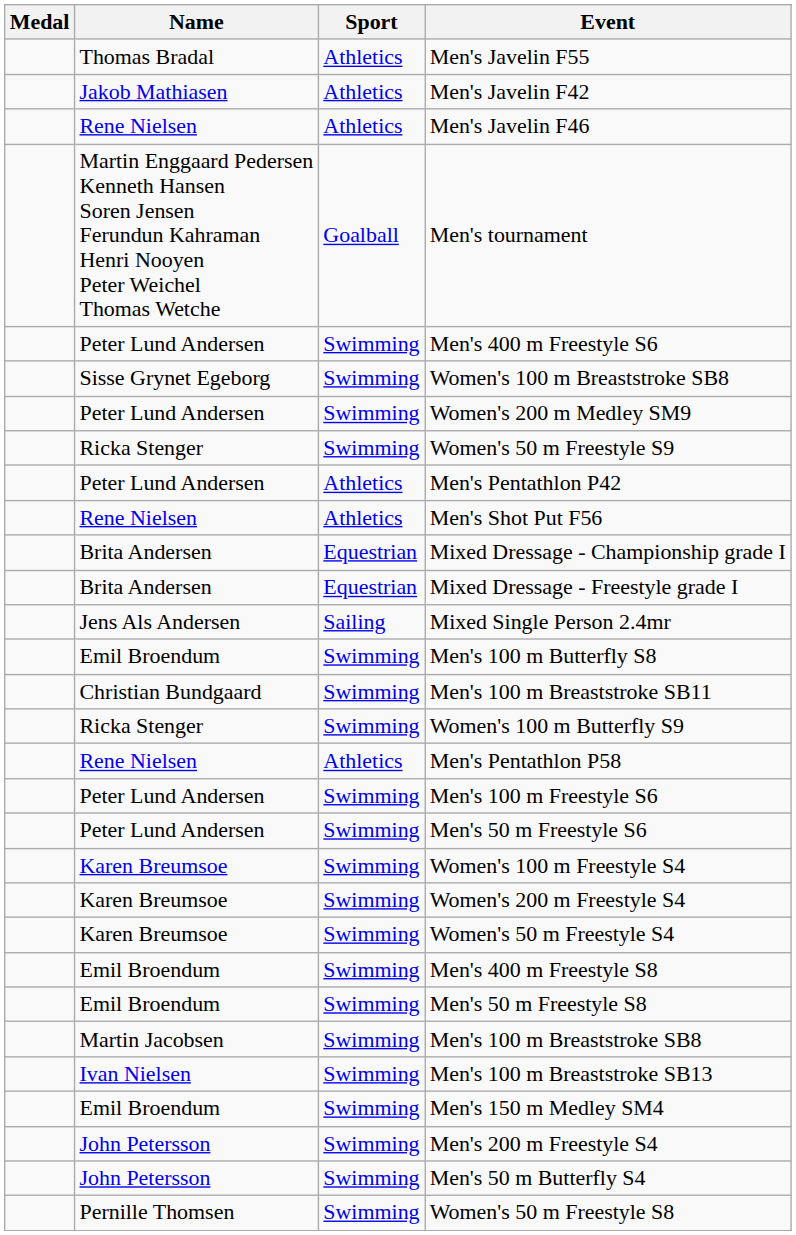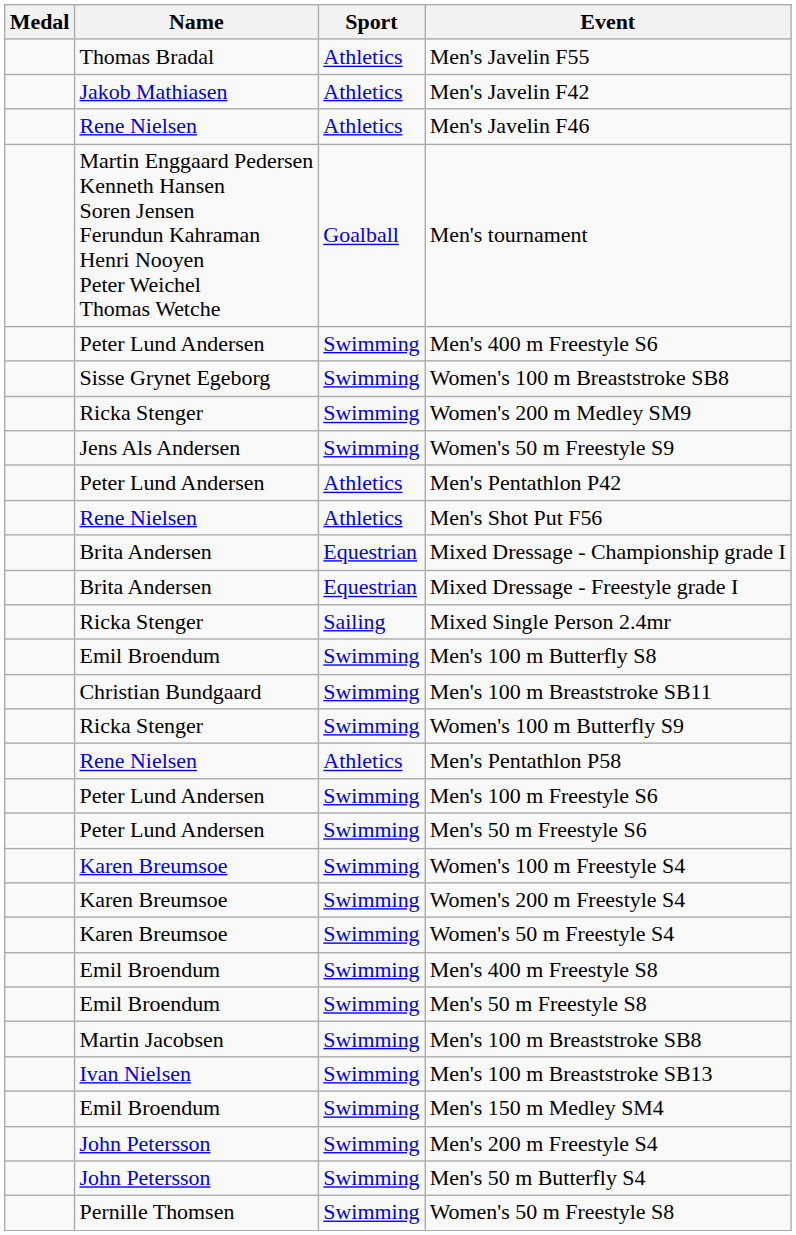 <table class="wikitable sortable" style="font-size:100%">
 <tr>
 <th>Medal</th>
 <th>Name</th>
 <th>Sport</th>
 <th>Event</th>
 </tr>
 <tr>
 <td></td>
 <td>Thomas Bradal</td>
 <td><a href='#'>Athletics</a></td>
 <td>Men's Javelin F55</td>
 </tr>
 <tr>
 <td></td>
 <td><a href='#'>Jakob Mathiasen</a></td>
 <td><a href='#'>Athletics</a></td>
 <td>Men's Javelin F42</td>
 </tr>
 <tr>
 <td></td>
 <td><a href='#'>Rene Nielsen</a></td>
 <td><a href='#'>Athletics</a></td>
 <td>Men's Javelin F46</td>
 </tr>
 <tr>
 <td></td>
 <td>Martin Enggaard Pedersen<br>Kenneth Hansen<br>Soren Jensen<br>Ferundun Kahraman<br>Henri Nooyen<br>Peter Weichel<br>Thomas Wetche</td>
 <td><a href='#'>Goalball</a></td>
 <td>Men's tournament</td>
 </tr>
 <tr>
 <td></td>
 <td>Peter Lund Andersen</td>
 <td><a href='#'>Swimming</a></td>
 <td>Men's 400 m Freestyle S6</td>
 </tr>
 <tr>
 <td></td>
 <td>Sisse Grynet Egeborg</td>
 <td><a href='#'>Swimming</a></td>
 <td>Women's 100 m Breaststroke SB8</td>
 </tr>
 <tr>
 <td></td>
-<td>Peter Lund Andersen</td>
+<td>Ricka Stenger</td>
 <td><a href='#'>Swimming</a></td>
 <td>Women's 200 m Medley SM9</td>
 </tr>
 <tr>
 <td></td>
-<td>Ricka Stenger</td>
+<td>Jens Als Andersen</td>
 <td><a href='#'>Swimming</a></td>
 <td>Women's 50 m Freestyle S9</td>
 </tr>
 <tr>
 <td></td>
 <td>Peter Lund Andersen</td>
 <td><a href='#'>Athletics</a></td>
 <td>Men's Pentathlon P42</td>
 </tr>
 <tr>
 <td></td>
 <td><a href='#'>Rene Nielsen</a></td>
 <td><a href='#'>Athletics</a></td>
 <td>Men's Shot Put F56</td>
 </tr>
 <tr>
 <td></td>
 <td>Brita Andersen</td>
 <td><a href='#'>Equestrian</a></td>
 <td>Mixed Dressage - Championship grade I</td>
 </tr>
 <tr>
 <td></td>
 <td>Brita Andersen</td>
 <td><a href='#'>Equestrian</a></td>
 <td>Mixed Dressage - Freestyle grade I</td>
 </tr>
 <tr>
 <td></td>
-<td>Jens Als Andersen</td>
+<td>Ricka Stenger</td>
 <td><a href='#'>Sailing</a></td>
 <td>Mixed Single Person 2.4mr</td>
 </tr>
 <tr>
 <td></td>
 <td>Emil Broendum</td>
 <td><a href='#'>Swimming</a></td>
 <td>Men's 100 m Butterfly S8</td>
 </tr>
 <tr>
 <td></td>
 <td>Christian Bundgaard</td>
 <td><a href='#'>Swimming</a></td>
 <td>Men's 100 m Breaststroke SB11</td>
 </tr>
 <tr>
 <td></td>
 <td>Ricka Stenger</td>
 <td><a href='#'>Swimming</a></td>
 <td>Women's 100 m Butterfly S9</td>
 </tr>
 <tr>
 <td></td>
 <td><a href='#'>Rene Nielsen</a></td>
 <td><a href='#'>Athletics</a></td>
 <td>Men's Pentathlon P58</td>
 </tr>
 <tr>
 <td></td>
 <td>Peter Lund Andersen</td>
 <td><a href='#'>Swimming</a></td>
 <td>Men's 100 m Freestyle S6</td>
 </tr>
 <tr>
 <td></td>
 <td>Peter Lund Andersen</td>
 <td><a href='#'>Swimming</a></td>
 <td>Men's 50 m Freestyle S6</td>
 </tr>
 <tr>
 <td></td>
 <td><a href='#'>Karen Breumsoe</a></td>
 <td><a href='#'>Swimming</a></td>
 <td>Women's 100 m Freestyle S4</td>
 </tr>
 <tr>
 <td></td>
 <td>Karen Breumsoe</td>
 <td><a href='#'>Swimming</a></td>
 <td>Women's 200 m Freestyle S4</td>
 </tr>
 <tr>
 <td></td>
 <td>Karen Breumsoe</td>
 <td><a href='#'>Swimming</a></td>
 <td>Women's 50 m Freestyle S4</td>
 </tr>
 <tr>
 <td></td>
 <td>Emil Broendum</td>
 <td><a href='#'>Swimming</a></td>
 <td>Men's 400 m Freestyle S8</td>
 </tr>
 <tr>
 <td></td>
 <td>Emil Broendum</td>
 <td><a href='#'>Swimming</a></td>
 <td>Men's 50 m Freestyle S8</td>
 </tr>
 <tr>
 <td></td>
 <td>Martin Jacobsen</td>
 <td><a href='#'>Swimming</a></td>
 <td>Men's 100 m Breaststroke SB8</td>
 </tr>
 <tr>
 <td></td>
 <td><a href='#'>Ivan Nielsen</a></td>
 <td><a href='#'>Swimming</a></td>
 <td>Men's 100 m Breaststroke SB13</td>
 </tr>
 <tr>
 <td></td>
 <td>Emil Broendum</td>
 <td><a href='#'>Swimming</a></td>
 <td>Men's 150 m Medley SM4</td>
 </tr>
 <tr>
 <td></td>
 <td><a href='#'>John Petersson</a></td>
 <td><a href='#'>Swimming</a></td>
 <td>Men's 200 m Freestyle S4</td>
 </tr>
 <tr>
 <td></td>
 <td><a href='#'>John Petersson</a></td>
 <td><a href='#'>Swimming</a></td>
 <td>Men's 50 m Butterfly S4</td>
 </tr>
 <tr>
 <td></td>
 <td>Pernille Thomsen</td>
 <td><a href='#'>Swimming</a></td>
 <td>Women's 50 m Freestyle S8</td>
 </tr>
 <tr>
 </tr>
 </table>
